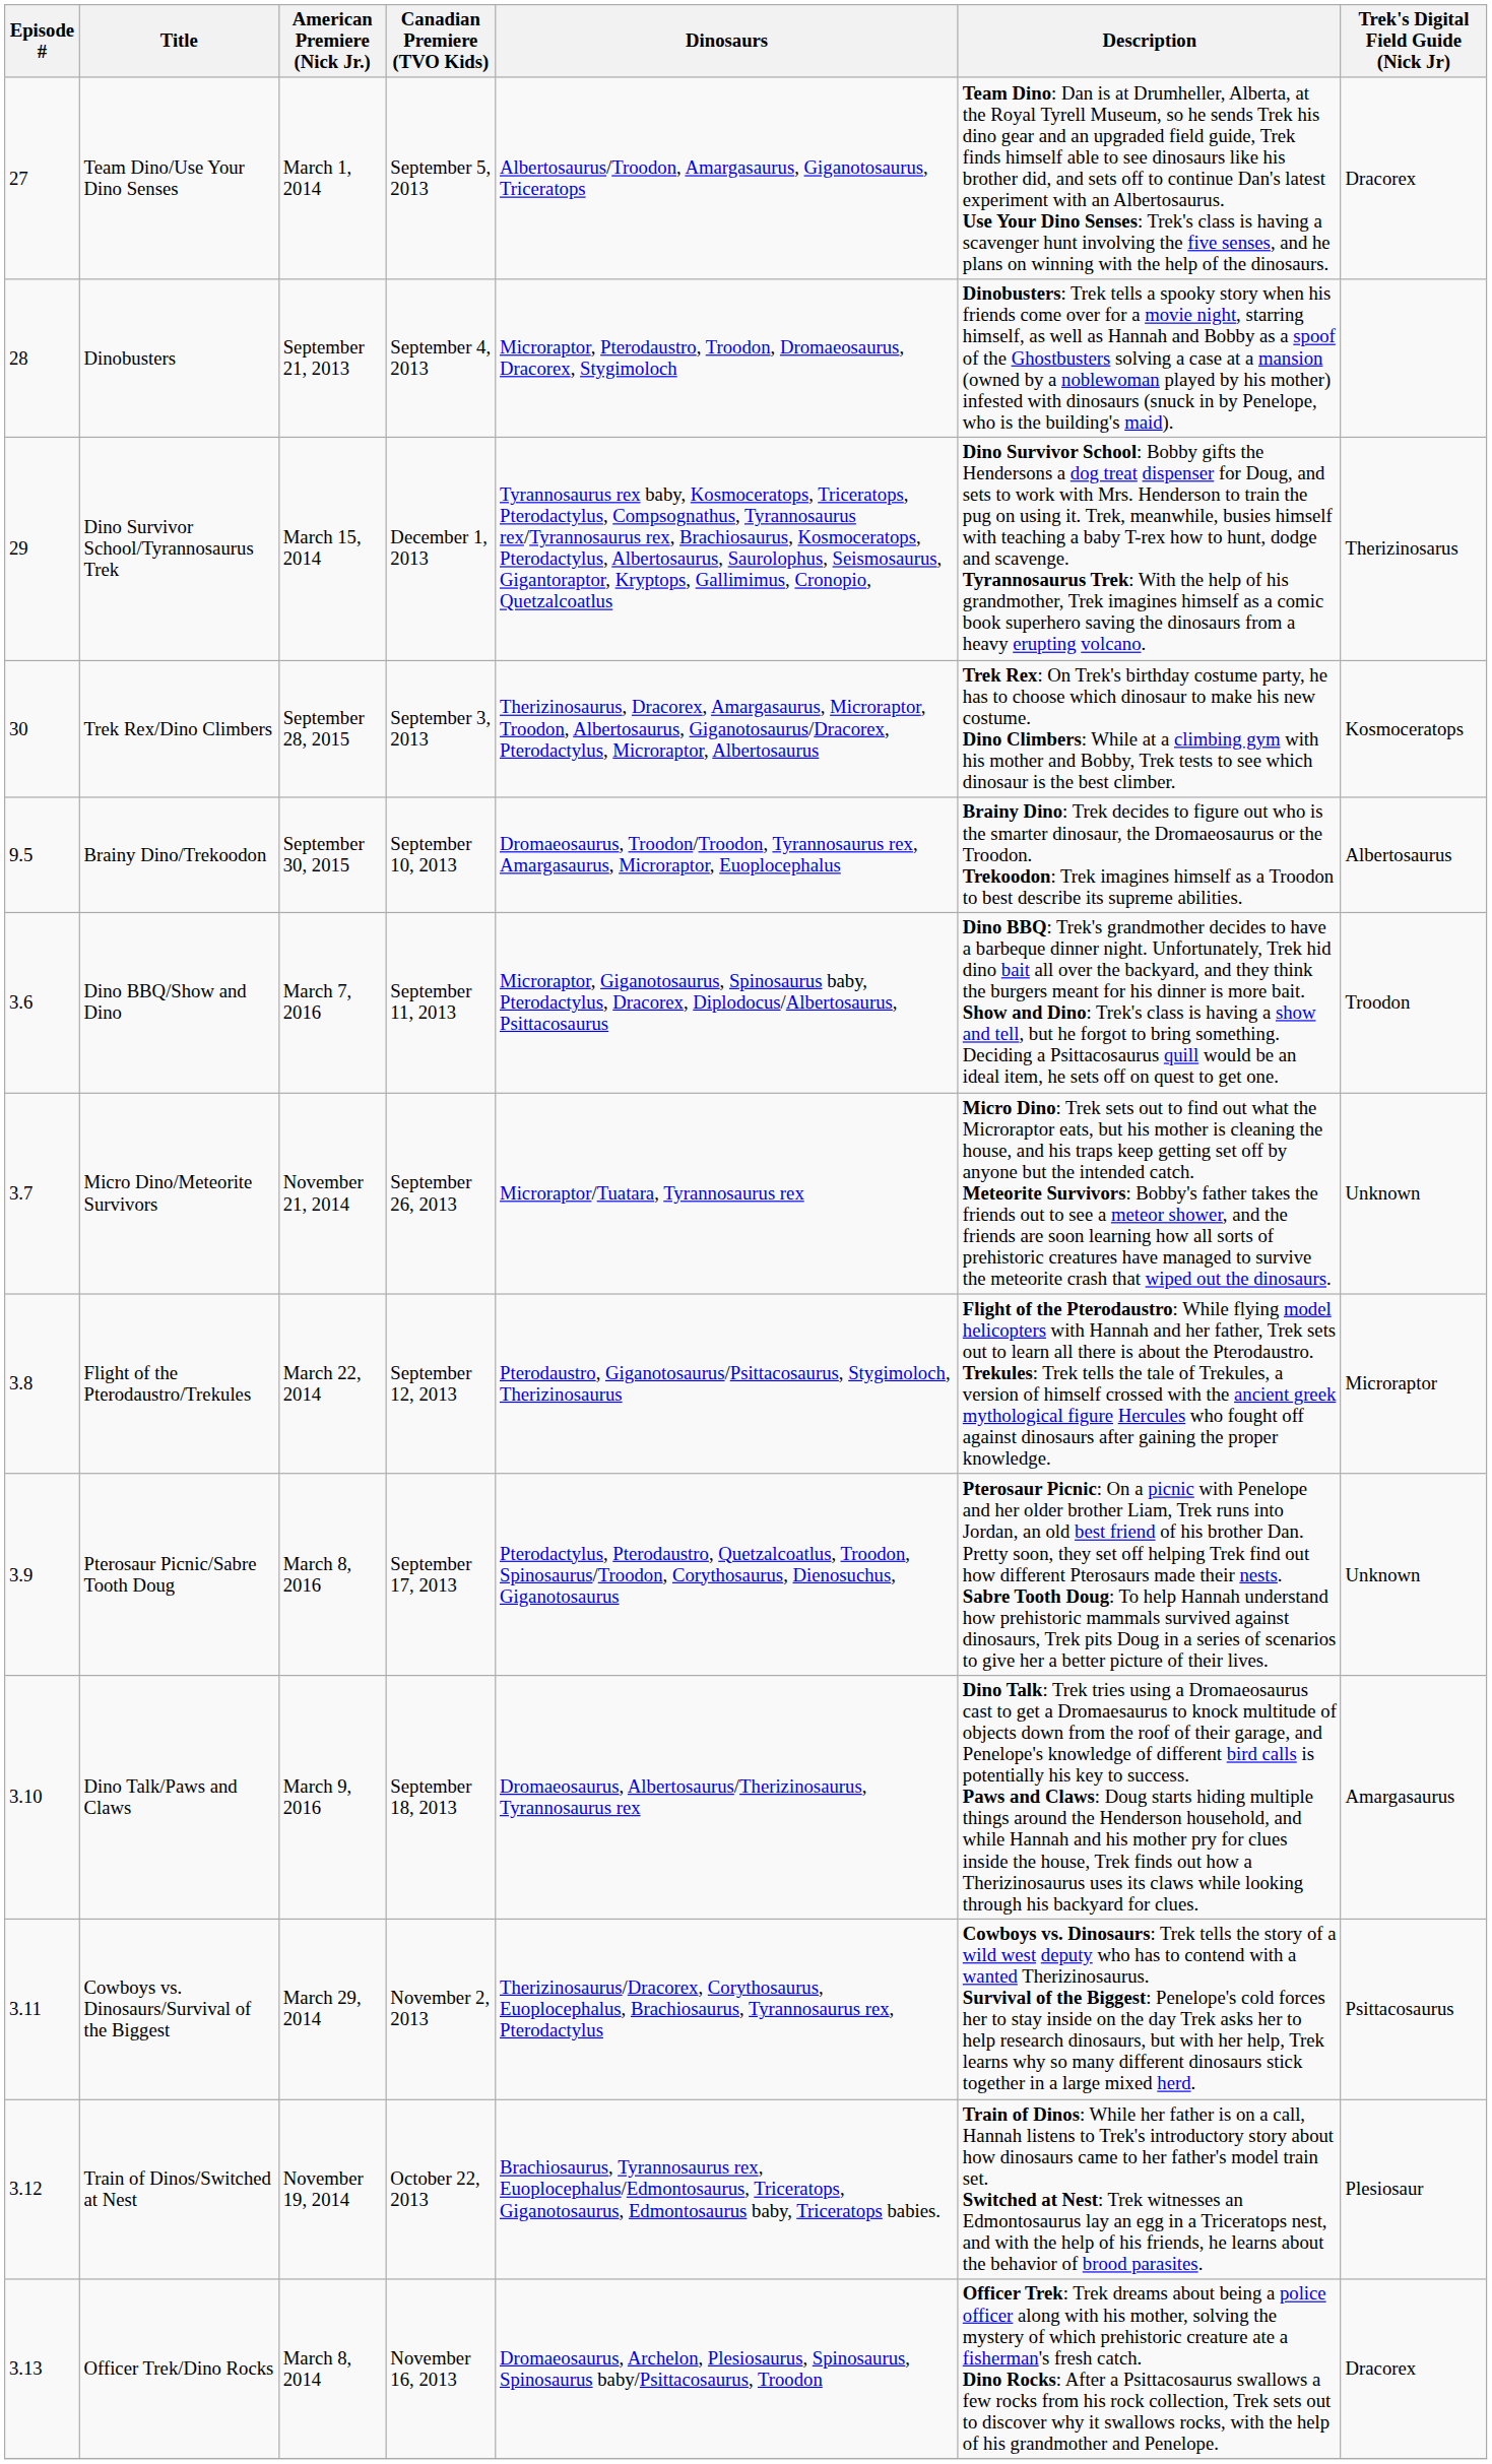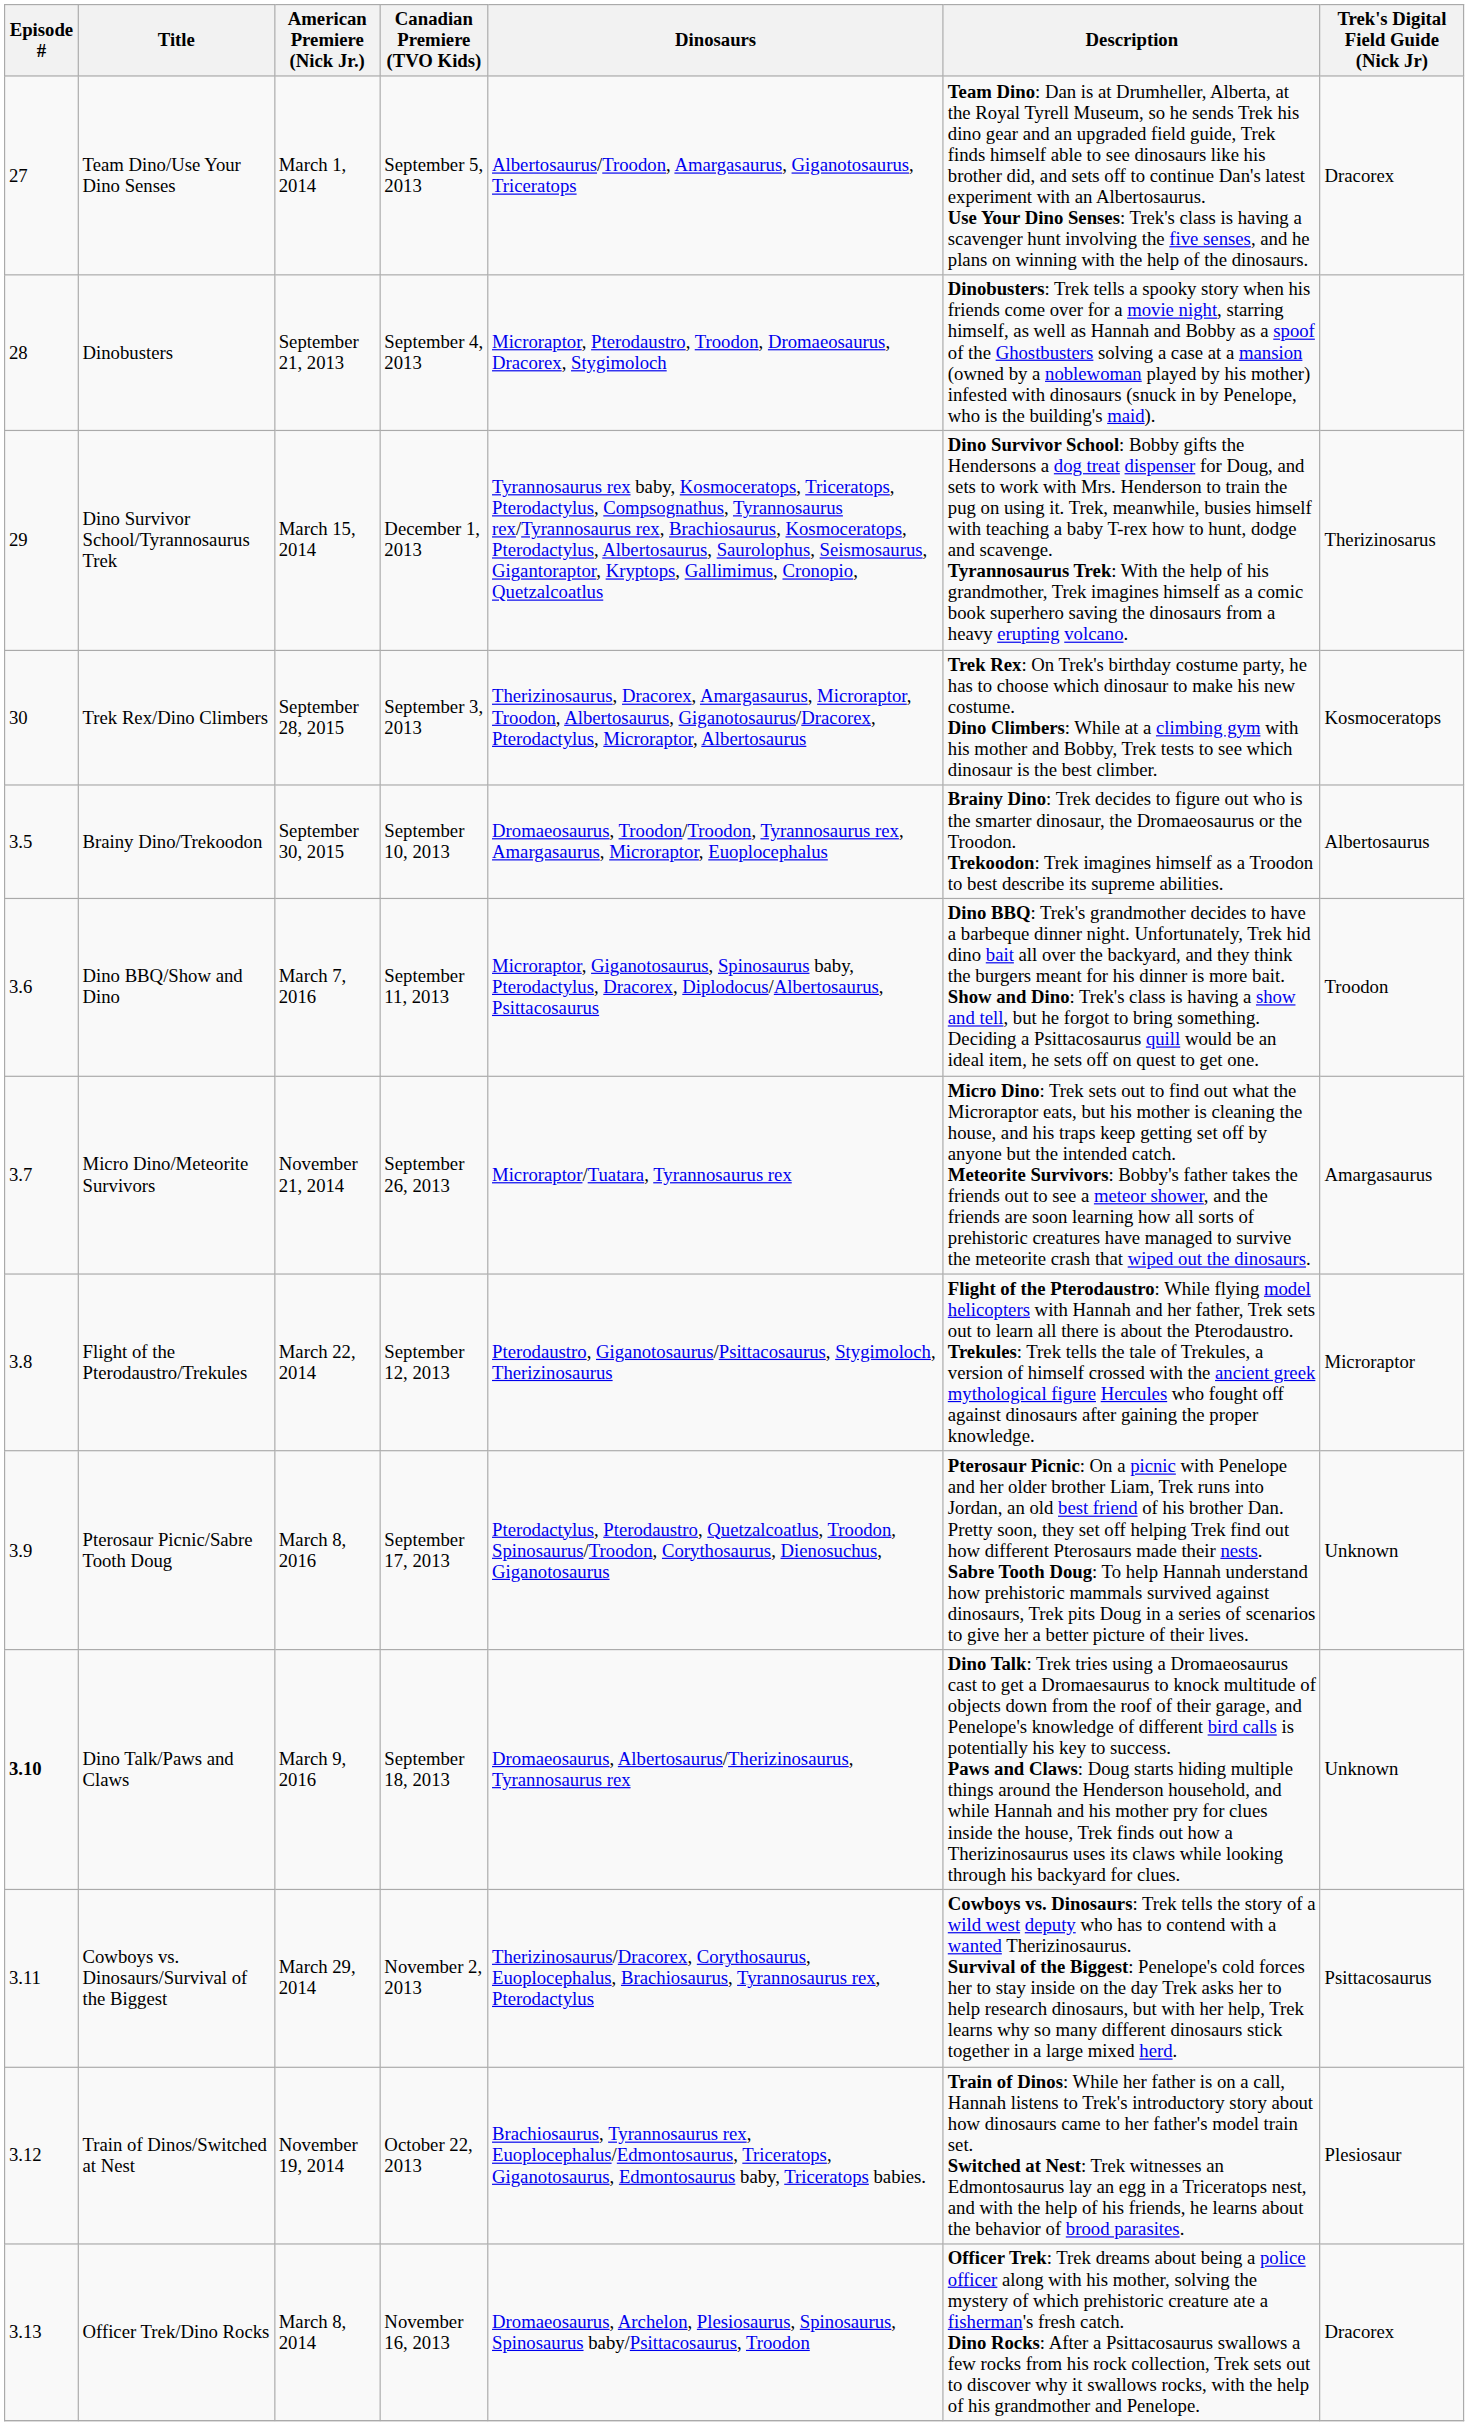 <table class="wikitable">
 <tr>
 <th>Episode #</th>
 <th>Title</th>
 <th>American Premiere (Nick Jr.)</th>
 <th>Canadian Premiere (TVO Kids)</th>
 <th>Dinosaurs</th>
 <th>Description</th>
 <th>Trek's Digital Field Guide (Nick Jr)</th>
 </tr>
 <tr>
 <td>27</td>
 <td>Team Dino/Use Your Dino Senses</td>
 <td>March 1, 2014</td>
 <td>September 5, 2013</td>
 <td><a href='#'>Albertosaurus</a>/<a href='#'>Troodon</a>, <a href='#'>Amargasaurus</a>, <a href='#'>Giganotosaurus</a>, <a href='#'>Triceratops</a></td>
 <td><strong>Team Dino</strong>: Dan is at Drumheller, Alberta, at the Royal Tyrell Museum, so he sends Trek his dino gear and an upgraded field guide, Trek finds himself able to see dinosaurs like his brother did, and sets off to continue Dan's latest experiment with an Albertosaurus.<br><strong>Use Your Dino Senses</strong>: Trek's class is having a scavenger hunt involving the <a href='#'>five senses</a>, and he plans on winning with the help of the dinosaurs.</td>
 <td>Dracorex</td>
 </tr>
 <tr>
 <td>28</td>
 <td>Dinobusters</td>
 <td>September 21, 2013</td>
 <td>September 4, 2013</td>
 <td><a href='#'>Microraptor</a>, <a href='#'>Pterodaustro</a>, <a href='#'>Troodon</a>, <a href='#'>Dromaeosaurus</a>, <a href='#'>Dracorex</a>, <a href='#'>Stygimoloch</a></td>
 <td><strong>Dinobusters</strong>: Trek tells a spooky story when his friends come over for a <a href='#'>movie night</a>, starring himself, as well as Hannah and Bobby as a <a href='#'>spoof</a> of the <a href='#'>Ghostbusters</a> solving a case at a <a href='#'>mansion</a> (owned by a <a href='#'>noblewoman</a> played by his mother) infested with dinosaurs (snuck in by Penelope, who is the building's <a href='#'>maid</a>).</td>
 </tr>
 <tr>
 <td>29</td>
 <td>Dino Survivor School/Tyrannosaurus Trek</td>
 <td>March 15, 2014</td>
 <td>December 1, 2013</td>
 <td><a href='#'>Tyrannosaurus rex</a> baby, <a href='#'>Kosmoceratops</a>, <a href='#'>Triceratops</a>, <a href='#'>Pterodactylus</a>, <a href='#'>Compsognathus</a>, <a href='#'>Tyrannosaurus rex</a>/<a href='#'>Tyrannosaurus rex</a>, <a href='#'>Brachiosaurus</a>, <a href='#'>Kosmoceratops</a>, <a href='#'>Pterodactylus</a>, <a href='#'>Albertosaurus</a>, <a href='#'>Saurolophus</a>, <a href='#'>Seismosaurus</a>, <a href='#'>Gigantoraptor</a>, <a href='#'>Kryptops</a>, <a href='#'>Gallimimus</a>, <a href='#'>Cronopio</a>, <a href='#'>Quetzalcoatlus</a></td>
 <td><strong>Dino Survivor School</strong>: Bobby gifts the Hendersons a <a href='#'>dog treat</a> <a href='#'>dispenser</a> for Doug, and sets to work with Mrs. Henderson to train the pug on using it. Trek, meanwhile, busies himself with teaching a baby T-rex how to hunt, dodge and scavenge.<br><strong>Tyrannosaurus Trek</strong>: With the help of his grandmother, Trek imagines himself as a comic book superhero saving the dinosaurs from a heavy <a href='#'>erupting</a> <a href='#'>volcano</a>.</td>
 <td>Therizinosarus</td>
 </tr>
 <tr>
 <td>30</td>
 <td>Trek Rex/Dino Climbers</td>
 <td>September 28, 2015</td>
 <td>September 3, 2013</td>
 <td><a href='#'>Therizinosaurus</a>, <a href='#'>Dracorex</a>, <a href='#'>Amargasaurus</a>, <a href='#'>Microraptor</a>, <a href='#'>Troodon</a>, <a href='#'>Albertosaurus</a>, <a href='#'>Giganotosaurus</a>/<a href='#'>Dracorex</a>, <a href='#'>Pterodactylus</a>, <a href='#'>Microraptor</a>, <a href='#'>Albertosaurus</a></td>
 <td><strong>Trek Rex</strong>: On Trek's birthday costume party, he has to choose which dinosaur to make his new costume.<br><strong>Dino Climbers</strong>: While at a <a href='#'>climbing gym</a> with his mother and Bobby, Trek tests to see which dinosaur is the best climber.</td>
 <td>Kosmoceratops</td>
 </tr>
 <tr>
-<td>9.5</td>
+<td>3.5</td>
 <td>Brainy Dino/Trekoodon</td>
 <td>September 30, 2015</td>
 <td>September 10, 2013</td>
 <td><a href='#'>Dromaeosaurus</a>, <a href='#'>Troodon</a>/<a href='#'>Troodon</a>, <a href='#'>Tyrannosaurus rex</a>, <a href='#'>Amargasaurus</a>, <a href='#'>Microraptor</a>, <a href='#'>Euoplocephalus</a></td>
 <td><strong>Brainy Dino</strong>: Trek decides to figure out who is the smarter dinosaur, the Dromaeosaurus or the Troodon.<br><strong>Trekoodon</strong>: Trek imagines himself as a Troodon to best describe its supreme abilities.</td>
 <td>Albertosaurus</td>
 </tr>
 <tr>
 <td>3.6</td>
 <td>Dino BBQ/Show and Dino</td>
 <td>March 7, 2016</td>
 <td>September 11, 2013</td>
 <td><a href='#'>Microraptor</a>, <a href='#'>Giganotosaurus</a>, <a href='#'>Spinosaurus</a> baby, <a href='#'>Pterodactylus</a>, <a href='#'>Dracorex</a>, <a href='#'>Diplodocus</a>/<a href='#'>Albertosaurus</a>, <a href='#'>Psittacosaurus</a></td>
 <td><strong>Dino BBQ</strong>: Trek's grandmother decides to have a barbeque dinner night. Unfortunately, Trek hid dino <a href='#'>bait</a> all over the backyard, and they think the burgers meant for his dinner is more bait.<br><strong>Show and Dino</strong>: Trek's class is having a <a href='#'>show and tell</a>, but he forgot to bring something. Deciding a Psittacosaurus <a href='#'>quill</a> would be an ideal item, he sets off on quest to get one.</td>
 <td>Troodon</td>
 </tr>
 <tr>
 <td>3.7</td>
 <td>Micro Dino/Meteorite Survivors</td>
 <td>November 21, 2014</td>
 <td>September 26, 2013</td>
 <td><a href='#'>Microraptor</a>/<a href='#'>Tuatara</a>, <a href='#'>Tyrannosaurus rex</a></td>
 <td><strong>Micro Dino</strong>: Trek sets out to find out what the Microraptor eats, but his mother is cleaning the house, and his traps keep getting set off by anyone but the intended catch.<br><strong>Meteorite Survivors</strong>: Bobby's father takes the friends out to see a <a href='#'>meteor shower</a>, and the friends are soon learning how all sorts of prehistoric creatures have managed to survive the meteorite crash that <a href='#'>wiped out the dinosaurs</a>.</td>
-<td>Unknown</td>
+<td>Amargasaurus</td>
 </tr>
 <tr>
 <td>3.8</td>
 <td>Flight of the Pterodaustro/Trekules</td>
 <td>March 22, 2014</td>
 <td>September 12, 2013</td>
 <td><a href='#'>Pterodaustro</a>, <a href='#'>Giganotosaurus</a>/<a href='#'>Psittacosaurus</a>, <a href='#'>Stygimoloch</a>, <a href='#'>Therizinosaurus</a></td>
 <td><strong>Flight of the Pterodaustro</strong>: While flying <a href='#'>model</a> <a href='#'>helicopters</a> with Hannah and her father, Trek sets out to learn all there is about the Pterodaustro.<br><strong>Trekules</strong>: Trek tells the tale of Trekules, a version of himself crossed with the <a href='#'>ancient greek</a> <a href='#'>mythological figure</a> <a href='#'>Hercules</a> who fought off against dinosaurs after gaining the proper knowledge.</td>
 <td>Microraptor</td>
 </tr>
 <tr>
 <td>3.9</td>
 <td>Pterosaur Picnic/Sabre Tooth Doug</td>
 <td>March 8, 2016</td>
 <td>September 17, 2013</td>
 <td><a href='#'>Pterodactylus</a>, <a href='#'>Pterodaustro</a>, <a href='#'>Quetzalcoatlus</a>, <a href='#'>Troodon</a>, <a href='#'>Spinosaurus</a>/<a href='#'>Troodon</a>, <a href='#'>Corythosaurus</a>, <a href='#'>Dienosuchus</a>, <a href='#'>Giganotosaurus</a></td>
 <td><strong>Pterosaur Picnic</strong>: On a <a href='#'>picnic</a> with Penelope and her older brother Liam, Trek runs into Jordan, an old <a href='#'>best friend</a> of his brother Dan. Pretty soon, they set off helping Trek find out how different Pterosaurs made their <a href='#'>nests</a>.<br><strong>Sabre Tooth Doug</strong>: To help Hannah understand how prehistoric mammals survived against dinosaurs, Trek pits Doug in a series of scenarios to give her a better picture of their lives.</td>
 <td>Unknown</td>
 </tr>
 <tr>
-<td>3.10</td>
+<td><strong>3.10</strong></td>
 <td>Dino Talk/Paws and Claws</td>
 <td>March 9, 2016</td>
 <td>September 18, 2013</td>
 <td><a href='#'>Dromaeosaurus</a>, <a href='#'>Albertosaurus</a>/<a href='#'>Therizinosaurus</a>, <a href='#'>Tyrannosaurus rex</a></td>
 <td><strong>Dino Talk</strong>: Trek tries using a Dromaeosaurus cast to get a Dromaesaurus to knock multitude of objects down from the roof of their garage, and Penelope's knowledge of different <a href='#'>bird calls</a> is potentially his key to success.<br><strong>Paws and Claws</strong>: Doug starts hiding multiple things around the Henderson household, and while Hannah and his mother pry for clues inside the house, Trek finds out how a Therizinosaurus uses its claws while looking through his backyard for clues.</td>
-<td>Amargasaurus</td>
+<td>Unknown</td>
 </tr>
 <tr>
 <td>3.11</td>
 <td>Cowboys vs. Dinosaurs/Survival of the Biggest</td>
 <td>March 29, 2014</td>
 <td>November 2, 2013</td>
 <td><a href='#'>Therizinosaurus</a>/<a href='#'>Dracorex</a>, <a href='#'>Corythosaurus</a>, <a href='#'>Euoplocephalus</a>, <a href='#'>Brachiosaurus</a>, <a href='#'>Tyrannosaurus rex</a>, <a href='#'>Pterodactylus</a></td>
 <td><strong>Cowboys vs. Dinosaurs</strong>: Trek tells the story of a <a href='#'>wild west</a> <a href='#'>deputy</a> who has to contend with a <a href='#'>wanted</a> Therizinosaurus.<br><strong>Survival of the Biggest</strong>: Penelope's cold forces her to stay inside on the day Trek asks her to help research dinosaurs, but with her help, Trek learns why so many different dinosaurs stick together in a large mixed <a href='#'>herd</a>.</td>
 <td>Psittacosaurus</td>
 </tr>
 <tr>
 <td>3.12</td>
 <td>Train of Dinos/Switched at Nest</td>
 <td>November 19, 2014</td>
 <td>October 22, 2013</td>
 <td><a href='#'>Brachiosaurus</a>, <a href='#'>Tyrannosaurus rex</a>, <a href='#'>Euoplocephalus</a>/<a href='#'>Edmontosaurus</a>, <a href='#'>Triceratops</a>, <a href='#'>Giganotosaurus</a>, <a href='#'>Edmontosaurus</a> baby, <a href='#'>Triceratops</a> babies.</td>
 <td><strong>Train of Dinos</strong>: While her father is on a call, Hannah listens to Trek's introductory story about how dinosaurs came to her father's model train set.<br><strong>Switched at Nest</strong>: Trek witnesses an Edmontosaurus lay an egg in a Triceratops nest, and with the help of his friends, he learns about the behavior of <a href='#'>brood parasites</a>.</td>
 <td>Plesiosaur</td>
 </tr>
 <tr>
 <td>3.13</td>
 <td>Officer Trek/Dino Rocks</td>
 <td>March 8, 2014</td>
 <td>November 16, 2013</td>
 <td><a href='#'>Dromaeosaurus</a>, <a href='#'>Archelon</a>, <a href='#'>Plesiosaurus</a>, <a href='#'>Spinosaurus</a>, <a href='#'>Spinosaurus</a> baby/<a href='#'>Psittacosaurus</a>, <a href='#'>Troodon</a></td>
 <td><strong>Officer Trek</strong>: Trek dreams about being a <a href='#'>police officer</a> along with his mother, solving the mystery of which prehistoric creature ate a <a href='#'>fisherman</a>'s fresh catch.<br><strong>Dino Rocks</strong>: After a Psittacosaurus swallows a few rocks from his rock collection, Trek sets out to discover why it swallows rocks, with the help of his grandmother and Penelope.</td>
 <td>Dracorex</td>
 </tr>
 <tr>
 </tr>
 </table>
